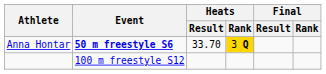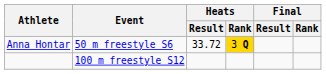 <table class=wikitable style="font-size:90%">
 <tr>
 <th rowspan="2">Athlete</th>
 <th rowspan="2">Event</th>
 <th colspan="2">Heats</th>
 <th colspan="2">Final</th>
 </tr>
 <tr>
 <th>Result</th>
 <th>Rank</th>
 <th>Result</th>
 <th>Rank</th>
 </tr>
 <tr align=center>
 <td align=left><a href='#'>Anna Hontar</a></td>
-<td align=left><strong><a href='#'>50 m freestyle S6</a></strong></td>
-<td>33.70</td>
+<td align=left><a href='#'>50 m freestyle S6</a></td>
+<td>33.72</td>
 <td style="background: gold;">3 <strong>Q</strong></td>
 <td></td>
 <td></td>
 </tr>
 <tr align=center>
 <td align=left> </td>
 <td align=left><a href='#'>100 m freestyle S12</a></td>
 <td></td>
 <td></td>
 <td></td>
 <td></td>
 </tr>
 </table>
